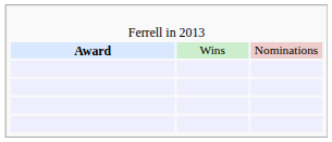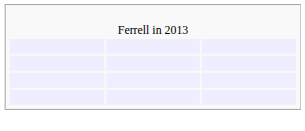 <table class="infobox" style="width: 25em; text-align: left; font-size: 70%; vertical-align: middle;">
 <tr>
 <td colspan="3" style="text-align:center;"><br>Ferrell in 2013</td>
-</tr>
-<tr bgcolor=#D9E8FF style="text-align:center;">
-<th style="vertical-align: middle;">Award</th>
-<td style="background:#cceecc; font-size:8pt;" width="60px">Wins</td>
-<td style="background:#eecccc; font-size:8pt;" width="60px">Nominations</td>
 </tr>
 <tr bgcolor=#eeeeff>
 <td align="center"><br></td>
 <td></td>
 <td></td>
 </tr>
 <tr bgcolor=#eeeeff>
 <td align="center"><br></td>
 <td></td>
 <td></td>
 </tr>
 <tr bgcolor=#eeeeff>
 <td align="center"><br></td>
 <td></td>
 <td></td>
 </tr>
 <tr bgcolor=#eeeeff>
 <td align="center"><br></td>
 <td></td>
 <td></td>
 </tr>
 </table>
